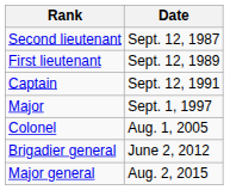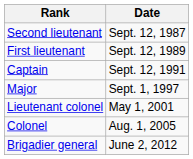 <table class="wikitable">
 <tr>
 <th>Rank</th>
 <th>Date</th>
 </tr>
 <tr>
 <td> <a href='#'>Second lieutenant</a></td>
 <td>Sept. 12, 1987</td>
 </tr>
 <tr>
 <td> <a href='#'>First lieutenant</a></td>
 <td>Sept. 12, 1989</td>
 </tr>
 <tr>
 <td> <a href='#'>Captain</a></td>
 <td>Sept. 12, 1991</td>
 </tr>
 <tr>
 <td> <a href='#'>Major</a></td>
 <td>Sept. 1, 1997</td>
 </tr>
 <tr>
+<td> <a href='#'>Lieutenant colonel</a></td>
+<td>May 1, 2001</td>
+</tr>
+<tr>
 <td> <a href='#'>Colonel</a></td>
 <td>Aug. 1, 2005</td>
 </tr>
 <tr>
 <td> <a href='#'>Brigadier general</a></td>
 <td>June 2, 2012</td>
 </tr>
-<tr>
-<td> <a href='#'>Major general</a></td>
-<td>Aug. 2, 2015</td>
-</tr>
 </table>
